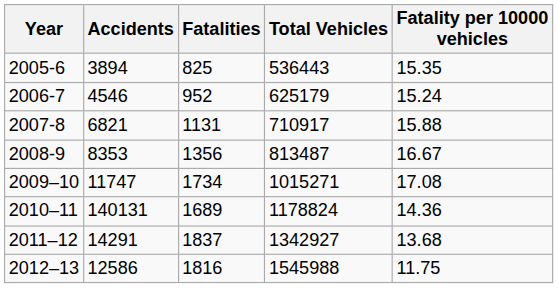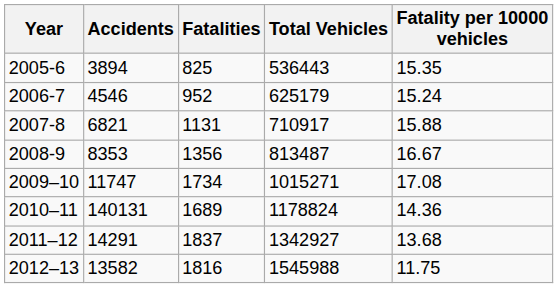 <table class="wikitable">
 <tr>
 <th>Year</th>
 <th>Accidents</th>
 <th>Fatalities</th>
 <th>Total Vehicles</th>
 <th>Fatality per 10000<br>vehicles</th>
 </tr>
 <tr>
 <td>2005-6</td>
 <td>3894</td>
 <td>825</td>
 <td>536443</td>
 <td>15.35</td>
 </tr>
 <tr>
 <td>2006-7</td>
 <td>4546</td>
 <td>952</td>
 <td>625179</td>
 <td>15.24</td>
 </tr>
 <tr>
 <td>2007-8</td>
 <td>6821</td>
 <td>1131</td>
 <td>710917</td>
 <td>15.88</td>
 </tr>
 <tr>
 <td>2008-9</td>
 <td>8353</td>
 <td>1356</td>
 <td>813487</td>
 <td>16.67</td>
 </tr>
 <tr>
 <td>2009–10</td>
 <td>11747</td>
 <td>1734</td>
 <td>1015271</td>
 <td>17.08</td>
 </tr>
 <tr>
 <td>2010–11</td>
 <td>140131</td>
 <td>1689</td>
 <td>1178824</td>
 <td>14.36</td>
 </tr>
 <tr>
 <td>2011–12</td>
 <td>14291</td>
 <td>1837</td>
 <td>1342927</td>
 <td>13.68</td>
 </tr>
 <tr>
 <td>2012–13</td>
-<td>12586</td>
+<td>13582</td>
 <td>1816</td>
 <td>1545988</td>
 <td>11.75</td>
 </tr>
 </table>
